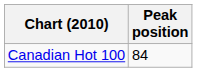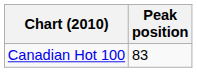 <table class="wikitable sortable">
 <tr>
 <th>Chart (2010)</th>
 <th>Peak<br>position</th>
 </tr>
 <tr>
 <td><a href='#'>Canadian Hot 100</a></td>
-<td>84</td>
+<td>83</td>
 </tr>
 </table>
